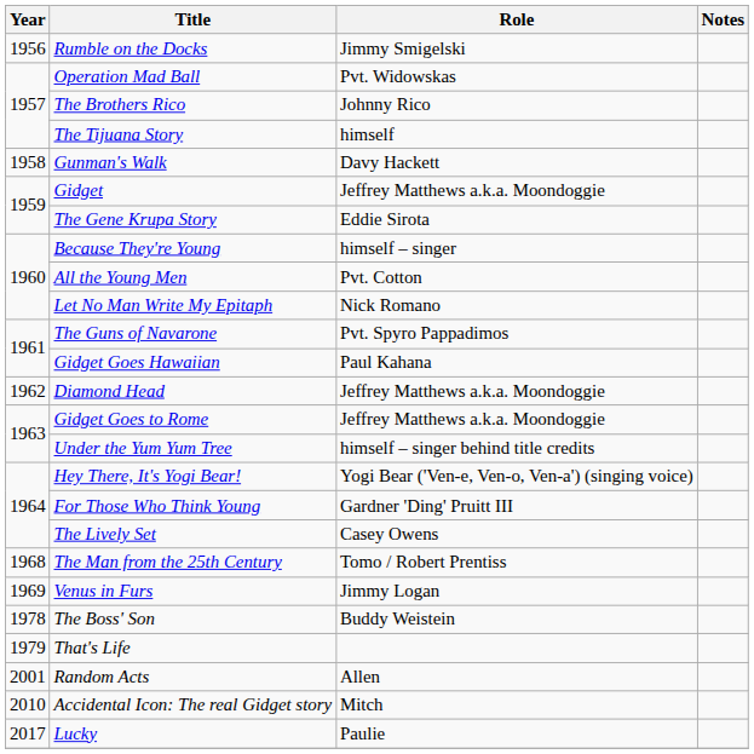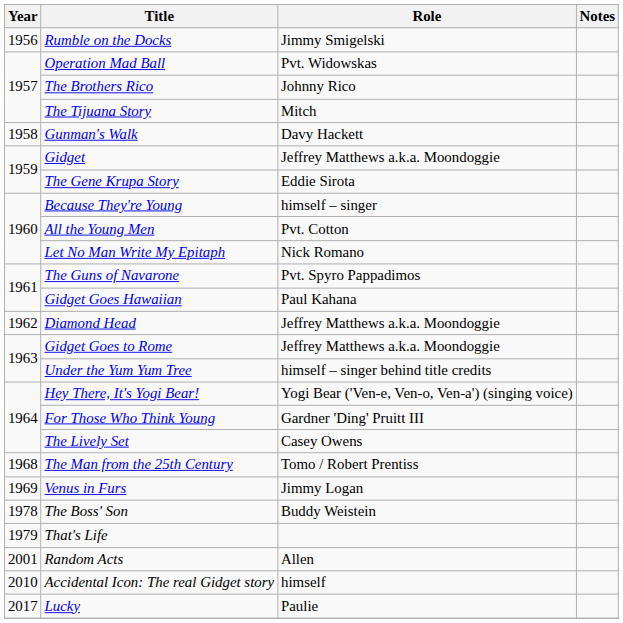 <table class="wikitable sortable">
 <tr>
 <th>Year</th>
 <th>Title</th>
 <th>Role</th>
 <th class="unsortable">Notes</th>
 </tr>
 <tr>
 <td>1956</td>
 <td><em><a href='#'>Rumble on the Docks</a></em></td>
 <td>Jimmy Smigelski</td>
 <td></td>
 </tr>
 <tr>
 <td rowspan=3>1957</td>
 <td><em><a href='#'>Operation Mad Ball</a></em></td>
 <td>Pvt. Widowskas</td>
 <td></td>
 </tr>
 <tr>
 <td><em><a href='#'>The Brothers Rico</a></em></td>
 <td>Johnny Rico</td>
 <td></td>
 </tr>
 <tr>
 <td><em><a href='#'>The Tijuana Story</a></em></td>
-<td>himself</td>
+<td>Mitch</td>
 <td></td>
 </tr>
 <tr>
 <td>1958</td>
 <td><em><a href='#'>Gunman's Walk</a></em></td>
 <td>Davy Hackett</td>
 <td></td>
 </tr>
 <tr>
 <td rowspan=2>1959</td>
 <td><em><a href='#'>Gidget</a></em></td>
 <td>Jeffrey Matthews a.k.a. Moondoggie</td>
 <td></td>
 </tr>
 <tr>
 <td><em><a href='#'>The Gene Krupa Story</a></em></td>
 <td>Eddie Sirota</td>
 <td></td>
 </tr>
 <tr>
 <td rowspan=3>1960</td>
 <td><em><a href='#'>Because They're Young</a></em></td>
 <td>himself – singer</td>
 <td></td>
 </tr>
 <tr>
 <td><em><a href='#'>All the Young Men</a></em></td>
 <td>Pvt. Cotton</td>
 <td></td>
 </tr>
 <tr>
 <td><em><a href='#'>Let No Man Write My Epitaph</a></em></td>
 <td>Nick Romano</td>
 <td></td>
 </tr>
 <tr>
 <td rowspan=2>1961</td>
 <td><em><a href='#'>The Guns of Navarone</a></em></td>
 <td>Pvt. Spyro Pappadimos</td>
 <td></td>
 </tr>
 <tr>
 <td><em><a href='#'>Gidget Goes Hawaiian</a></em></td>
 <td>Paul Kahana</td>
 <td></td>
 </tr>
 <tr>
 <td>1962</td>
 <td><em><a href='#'>Diamond Head</a></em></td>
 <td>Jeffrey Matthews a.k.a. Moondoggie</td>
 <td></td>
 </tr>
 <tr>
 <td rowspan=2>1963</td>
 <td><em><a href='#'>Gidget Goes to Rome</a></em></td>
 <td>Jeffrey Matthews a.k.a. Moondoggie</td>
 <td></td>
 </tr>
 <tr>
 <td><em><a href='#'>Under the Yum Yum Tree</a></em></td>
 <td>himself – singer behind title credits</td>
 <td></td>
 </tr>
 <tr>
 <td rowspan=3>1964</td>
 <td><em><a href='#'>Hey There, It's Yogi Bear!</a></em></td>
 <td>Yogi Bear ('Ven-e, Ven-o, Ven-a') (singing voice)</td>
 <td></td>
 </tr>
 <tr>
 <td><em><a href='#'>For Those Who Think Young</a></em></td>
 <td>Gardner 'Ding' Pruitt III</td>
 <td></td>
 </tr>
 <tr>
 <td><em><a href='#'>The Lively Set</a></em></td>
 <td>Casey Owens</td>
 <td></td>
 </tr>
 <tr>
 <td>1968</td>
 <td><em><a href='#'>The Man from the 25th Century</a></em></td>
 <td>Tomo / Robert Prentiss</td>
 <td></td>
 </tr>
 <tr>
 <td>1969</td>
 <td><em><a href='#'>Venus in Furs</a></em></td>
 <td>Jimmy Logan</td>
 <td></td>
 </tr>
 <tr>
 <td>1978</td>
 <td><em>The Boss' Son</em></td>
 <td>Buddy Weistein</td>
 <td></td>
 </tr>
 <tr>
 <td>1979</td>
 <td><em>That's Life</em></td>
 <td></td>
 <td></td>
 </tr>
 <tr>
 <td>2001</td>
 <td><em>Random Acts</em></td>
 <td>Allen</td>
 <td></td>
 </tr>
 <tr>
 <td>2010</td>
 <td><em>Accidental Icon: The real Gidget story</em></td>
-<td>Mitch</td>
+<td>himself</td>
 <td></td>
 </tr>
 <tr>
 <td>2017</td>
 <td><em><a href='#'>Lucky</a></em></td>
 <td>Paulie</td>
 <td></td>
 </tr>
 <tr>
 </tr>
 </table>
